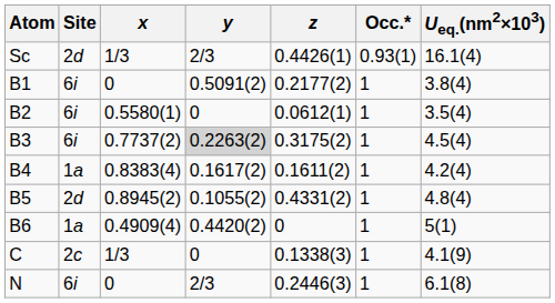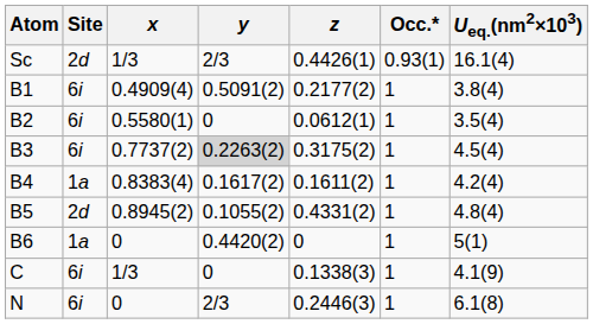 <table class="wikitable">
 <tr>
 <th>Atom</th>
 <th>Site</th>
 <th><em>x</em></th>
 <th><em>y</em></th>
 <th><em>z</em></th>
 <th>Occ.*</th>
 <th><em>U</em><sub>eq.</sub>(nm<sup>2</sup>×10<sup>3</sup>)</th>
 </tr>
 <tr>
 <td>Sc</td>
 <td>2<em>d</em></td>
 <td>1/3</td>
 <td>2/3</td>
 <td>0.4426(1)</td>
 <td>0.93(1)</td>
 <td>16.1(4)</td>
 </tr>
 <tr>
 <td>B1</td>
 <td>6<em>i</em></td>
-<td>0</td>
+<td>0.4909(4)</td>
 <td>0.5091(2)</td>
 <td>0.2177(2)</td>
 <td>1</td>
 <td>3.8(4)</td>
 </tr>
 <tr>
 <td>B2</td>
 <td>6<em>i</em></td>
 <td>0.5580(1)</td>
 <td>0</td>
 <td>0.0612(1)</td>
 <td>1</td>
 <td>3.5(4)</td>
 </tr>
 <tr>
 <td>B3</td>
 <td>6<em>i</em></td>
 <td>0.7737(2)</td>
 <td style="background: lightgrey;">0.2263(2)</td>
 <td>0.3175(2)</td>
 <td>1</td>
 <td>4.5(4)</td>
 </tr>
 <tr>
 <td>B4</td>
 <td>1<em>a</em></td>
 <td>0.8383(4)</td>
 <td>0.1617(2)</td>
 <td>0.1611(2)</td>
 <td>1</td>
 <td>4.2(4)</td>
 </tr>
 <tr>
 <td>B5</td>
 <td>2<em>d</em></td>
 <td>0.8945(2)</td>
 <td>0.1055(2)</td>
 <td>0.4331(2)</td>
 <td>1</td>
 <td>4.8(4)</td>
 </tr>
 <tr>
 <td>B6</td>
 <td>1<em>a</em></td>
-<td>0.4909(4)</td>
+<td>0</td>
 <td>0.4420(2)</td>
 <td>0</td>
 <td>1</td>
 <td>5(1)</td>
 </tr>
 <tr>
 <td>C</td>
-<td>2<em>c</em></td>
+<td>6<em>i</em></td>
 <td>1/3</td>
 <td>0</td>
 <td>0.1338(3)</td>
 <td>1</td>
 <td>4.1(9)</td>
 </tr>
 <tr>
 <td>N</td>
 <td>6<em>i</em></td>
 <td>0</td>
 <td>2/3</td>
 <td>0.2446(3)</td>
 <td>1</td>
 <td>6.1(8)</td>
 </tr>
 </table>
